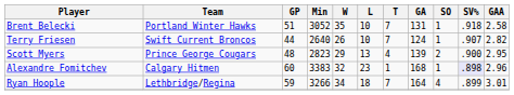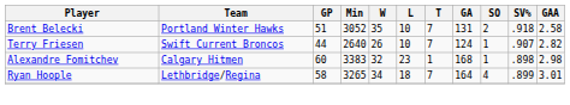 <table class="wikitable">
 <tr>
 <th bgcolor="#DDDDFF" width="27.5%">Player</th>
 <th bgcolor="#DDDDFF" width="27.5%">Team</th>
 <th bgcolor="#DDDDFF" width="5%">GP</th>
 <th bgcolor="#DDDDFF" width="5%">Min</th>
 <th bgcolor="#DDDDFF" width="5%">W</th>
 <th bgcolor="#DDDDFF" width="5%">L</th>
 <th bgcolor="#DDDDFF" width="5%">T</th>
 <th bgcolor="#DDDDFF" width="5%">GA</th>
 <th bgcolor="#DDDDFF" width="5%">SO</th>
 <th bgcolor="#DDDDFF" width="5%">SV%</th>
 <th bgcolor="#DDDDFF" width="5%">GAA</th>
 </tr>
 <tr>
 <td><a href='#'>Brent Belecki</a></td>
 <td><a href='#'>Portland Winter Hawks</a></td>
 <td>51</td>
 <td>3052</td>
 <td>35</td>
 <td>10</td>
 <td>7</td>
 <td>131</td>
-<td>1</td>
+<td>2</td>
 <td>.918</td>
 <td>2.58</td>
 </tr>
 <tr>
 <td><a href='#'>Terry Friesen</a></td>
 <td><a href='#'>Swift Current Broncos</a></td>
 <td>44</td>
 <td>2640</td>
 <td>26</td>
 <td>10</td>
 <td>7</td>
 <td>124</td>
 <td>1</td>
 <td>.907</td>
 <td>2.82</td>
 </tr>
 <tr>
-<td><a href='#'>Scott Myers</a></td>
-<td><a href='#'>Prince George Cougars</a></td>
-<td>48</td>
-<td>2823</td>
-<td>29</td>
-<td>13</td>
-<td>4</td>
-<td>139</td>
-<td>2</td>
-<td>.900</td>
-<td>2.95</td>
-</tr>
-<tr>
 <td><a href='#'>Alexandre Fomitchev</a></td>
 <td><a href='#'>Calgary Hitmen</a></td>
 <td>60</td>
 <td>3383</td>
 <td>32</td>
 <td>23</td>
 <td>1</td>
 <td>168</td>
 <td>1</td>
-<td style="background: lavender;">.898</td>
-<td>2.96</td>
+<td>.898</td>
+<td>2.98</td>
 </tr>
 <tr>
 <td><a href='#'>Ryan Hoople</a></td>
 <td><a href='#'>Lethbridge</a>/<a href='#'>Regina</a></td>
-<td>59</td>
-<td>3266</td>
+<td>58</td>
+<td>3265</td>
 <td>34</td>
 <td>18</td>
 <td>7</td>
 <td>164</td>
 <td>4</td>
 <td>.899</td>
 <td>3.01</td>
 </tr>
 <tr>
 </tr>
 </table>
